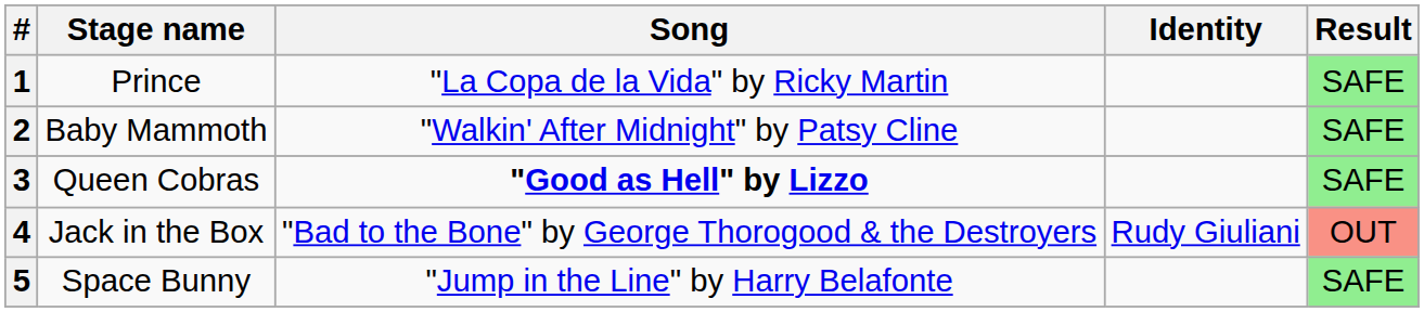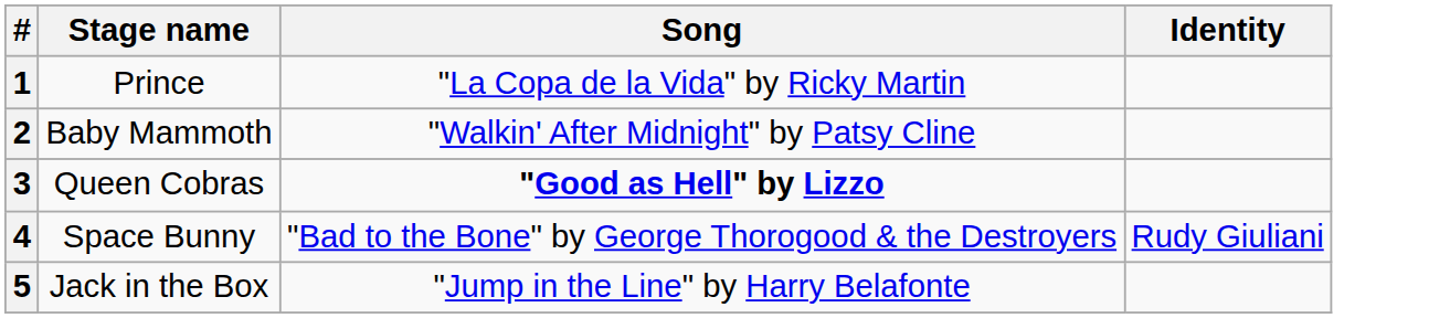 <table class="wikitable plainrowheaders" style="text-align: center;">
 <tr>
 <th>#</th>
 <th>Stage name</th>
 <th>Song</th>
 <th>Identity</th>
-<th>Result</th>
 </tr>
 <tr>
 <th>1</th>
 <td>Prince</td>
 <td>"<a href='#'>La Copa de la Vida</a>" by <a href='#'>Ricky Martin</a></td>
 <td></td>
-<td bgcolor=lightgreen>SAFE</td>
 </tr>
 <tr>
 <th>2</th>
 <td>Baby Mammoth</td>
 <td>"<a href='#'>Walkin' After Midnight</a>" by <a href='#'>Patsy Cline</a></td>
 <td></td>
-<td bgcolor=lightgreen>SAFE</td>
 </tr>
 <tr>
 <th>3</th>
 <td>Queen Cobras</td>
 <td><strong>"<a href='#'>Good as Hell</a>" by <a href='#'>Lizzo</a></strong></td>
 <td></td>
-<td bgcolor=lightgreen>SAFE</td>
 </tr>
 <tr>
 <th>4</th>
-<td>Jack in the Box</td>
+<td>Space Bunny</td>
 <td>"<a href='#'>Bad to the Bone</a>" by <a href='#'>George Thorogood & the Destroyers</a></td>
 <td><a href='#'>Rudy Giuliani</a></td>
-<td bgcolor=#F99185>OUT</td>
 </tr>
 <tr>
 <th>5</th>
-<td>Space Bunny</td>
+<td>Jack in the Box</td>
 <td>"<a href='#'>Jump in the Line</a>" by <a href='#'>Harry Belafonte</a></td>
 <td></td>
-<td bgcolor=lightgreen>SAFE</td>
 </tr>
 </table>
